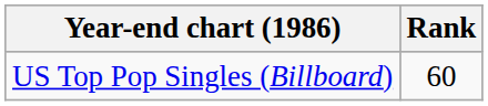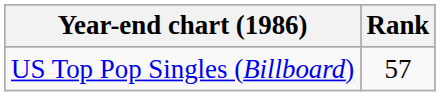 <table class="wikitable sortable">
 <tr>
 <th>Year-end chart (1986)</th>
 <th>Rank</th>
 </tr>
 <tr>
 <td><a href='#'>US Top Pop Singles (<em>Billboard</em>)</a></td>
-<td style="text-align:center;">60</td>
+<td style="text-align:center;">57</td>
 </tr>
 </table>
